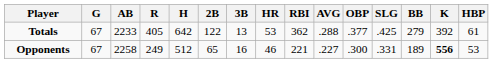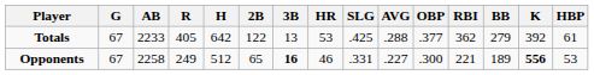 <table class="wikitable sortable">
 <tr>
 <th bgcolor="#DDDDFF" width="16%">Player</th>
 <th bgcolor="#DDDDFF" width="6%">G</th>
 <th bgcolor="#DDDDFF" width="6%">AB</th>
 <th bgcolor="#DDDDFF" width="6%">R</th>
 <th bgcolor="#DDDDFF" width="6%">H</th>
 <th bgcolor="#DDDDFF" width="6%">2B</th>
 <th bgcolor="#DDDDFF" width="6%">3B</th>
 <th bgcolor="#DDDDFF" width="6%">HR</th>
-<th bgcolor="#DDDDFF" width="6%">RBI</th>
+<th bgcolor="#DDDDFF" width="6%">SLG</th>
 <th bgcolor="#DDDDFF" width="6%">AVG</th>
 <th bgcolor="#DDDDFF" width="6%">OBP</th>
-<th bgcolor="#DDDDFF" width="6%">SLG</th>
+<th bgcolor="#DDDDFF" width="6%">RBI</th>
 <th bgcolor="#DDDDFF" width="6%">BB</th>
 <th bgcolor="#DDDDFF" width="6%">K</th>
 <th bgcolor="#DDDDFF" width="6%">HBP</th>
 </tr>
 <tr align="center">
 <td><strong>Totals</strong></td>
 <td>67</td>
 <td>2233</td>
 <td>405</td>
 <td>642</td>
 <td>122</td>
 <td>13</td>
 <td>53</td>
-<td>362</td>
+<td>.425</td>
 <td>.288</td>
 <td>.377</td>
-<td>.425</td>
+<td>362</td>
 <td>279</td>
 <td>392</td>
 <td>61</td>
 </tr>
 <tr align="center">
 <td><strong>Opponents</strong></td>
 <td>67</td>
 <td>2258</td>
 <td>249</td>
 <td>512</td>
 <td>65</td>
-<td>16</td>
+<td><strong>16</strong></td>
 <td>46</td>
-<td>221</td>
+<td>.331</td>
 <td>.227</td>
 <td>.300</td>
-<td>.331</td>
+<td>221</td>
 <td>189</td>
 <td><strong>556</strong></td>
 <td>53</td>
 </tr>
 </table>
